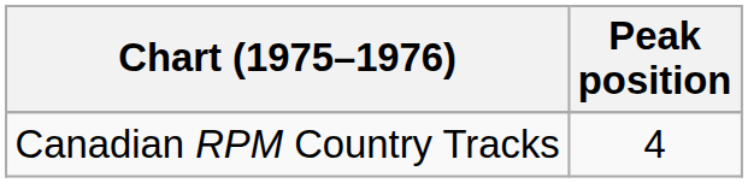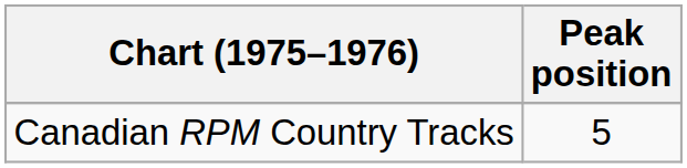 <table class="wikitable sortable">
 <tr>
 <th align="left">Chart (1975–1976)</th>
 <th align="center">Peak<br>position</th>
 </tr>
 <tr>
 </tr>
 <tr>
 <td align="left">Canadian <em>RPM</em> Country Tracks</td>
-<td align="center">4</td>
+<td align="center">5</td>
 </tr>
 </table>
